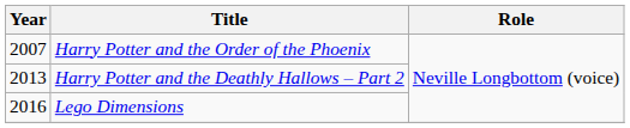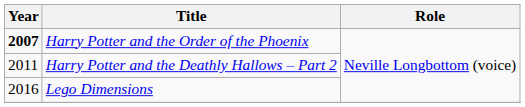 <table class="wikitable sortable">
 <tr>
 <th>Year</th>
 <th>Title</th>
 <th>Role</th>
 </tr>
 <tr>
-<td>2007</td>
+<td><strong>2007</strong></td>
 <td><em><a href='#'>Harry Potter and the Order of the Phoenix</a></em></td>
 <td rowspan="3"><a href='#'>Neville Longbottom</a> (voice)</td>
 </tr>
 <tr>
-<td>2013</td>
+<td>2011</td>
 <td><em><a href='#'>Harry Potter and the Deathly Hallows – Part 2</a></em></td>
 </tr>
 <tr>
 <td>2016</td>
 <td><em><a href='#'>Lego Dimensions</a></em></td>
 </tr>
 <tr>
 </tr>
 </table>
